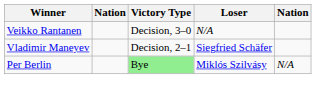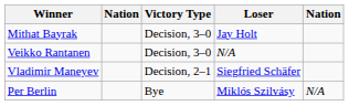 <table class="wikitable sortable" style="text-align:left;">
 <tr>
 <th>Winner</th>
 <th>Nation</th>
 <th>Victory Type</th>
 <th>Loser</th>
 <th>Nation</th>
+</tr>
+<tr>
+<td><a href='#'>Mithat Bayrak</a></td>
+<td></td>
+<td>Decision, 3–0</td>
+<td><a href='#'>Jay Holt</a></td>
+<td></td>
 </tr>
 <tr>
 <td><a href='#'>Veikko Rantanen</a></td>
 <td></td>
 <td>Decision, 3–0</td>
 <td><em>N/A</em></td>
 <td></td>
 </tr>
 <tr>
 <td><a href='#'>Vladimir Maneyev</a></td>
 <td></td>
 <td>Decision, 2–1</td>
 <td><a href='#'>Siegfried Schäfer</a></td>
 <td></td>
 </tr>
 <tr>
 <td><a href='#'>Per Berlin</a></td>
 <td></td>
-<td style="background: lightgreen;">Bye</td>
+<td>Bye</td>
 <td><a href='#'>Miklós Szilvásy</a></td>
 <td><em>N/A</em></td>
 </tr>
 </table>
